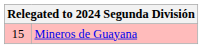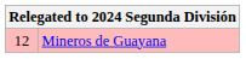 <table class="wikitable">
 <tr>
 <th colspan=3>Relegated to 2024 Segunda División</th>
 </tr>
 <tr bgcolor=#FFBBBB>
-<td width=28 align=center>15</td>
+<td width=28 align=center>12</td>
 <td><a href='#'>Mineros de Guayana</a></td>
 </tr>
 </table>
